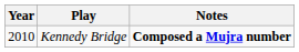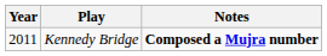 <table class="wikitable">
 <tr>
 <th>Year</th>
 <th>Play</th>
 <th>Notes</th>
 </tr>
 <tr>
-<td>2010</td>
+<td>2011</td>
 <td><em>Kennedy Bridge</em></td>
 <td><strong>Composed a <a href='#'>Mujra</a> number</strong></td>
 </tr>
 </table>
